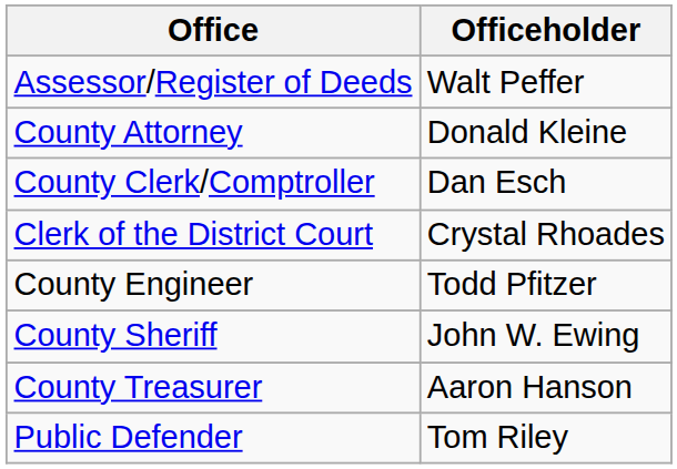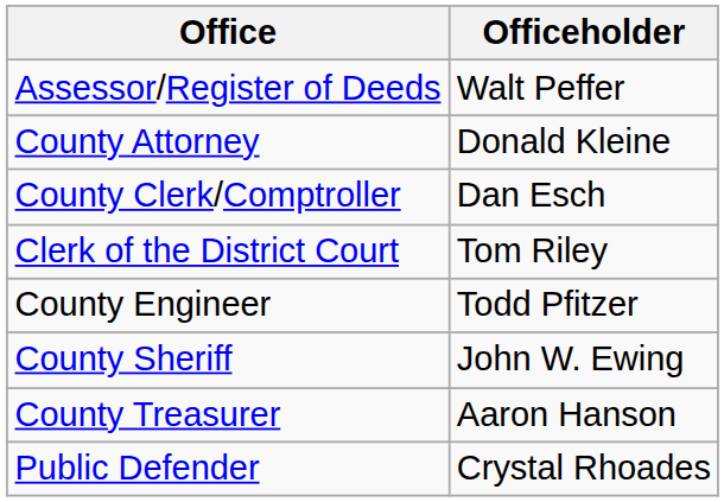 <table class="wikitable" style="text-align: left; clear:left; margin: 0 0 0.5em 1em;">
 <tr>
 <th>Office</th>
 <th>Officeholder</th>
 </tr>
 <tr>
 <td><a href='#'>Assessor</a>/<a href='#'>Register of Deeds</a></td>
 <td>Walt Peffer</td>
 </tr>
 <tr>
 <td><a href='#'>County Attorney</a></td>
 <td>Donald Kleine</td>
 </tr>
 <tr>
 <td><a href='#'>County Clerk</a>/<a href='#'>Comptroller</a></td>
 <td>Dan Esch</td>
 </tr>
 <tr>
 <td><a href='#'>Clerk of the District Court</a></td>
-<td>Crystal Rhoades</td>
+<td>Tom Riley</td>
 </tr>
 <tr>
 <td>County Engineer</td>
 <td>Todd Pfitzer</td>
 </tr>
 <tr>
 <td><a href='#'>County Sheriff</a></td>
 <td>John W. Ewing</td>
 </tr>
 <tr>
 <td><a href='#'>County Treasurer</a></td>
 <td>Aaron Hanson</td>
 </tr>
 <tr>
 <td><a href='#'>Public Defender</a></td>
-<td>Tom Riley</td>
+<td>Crystal Rhoades</td>
 </tr>
 </table>
